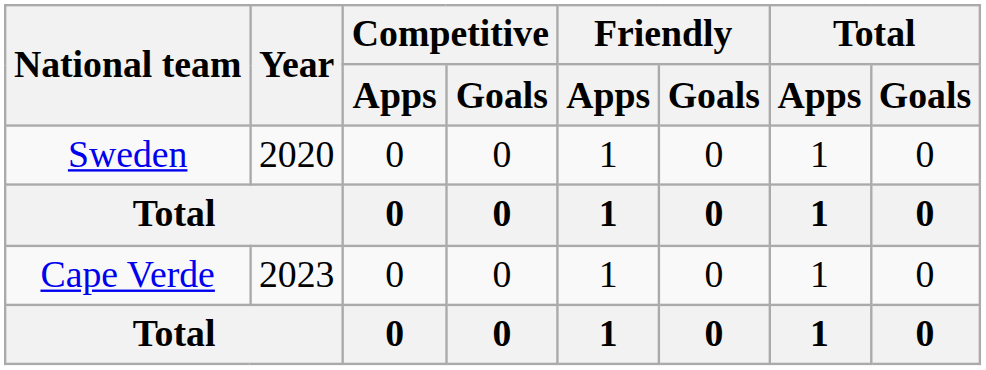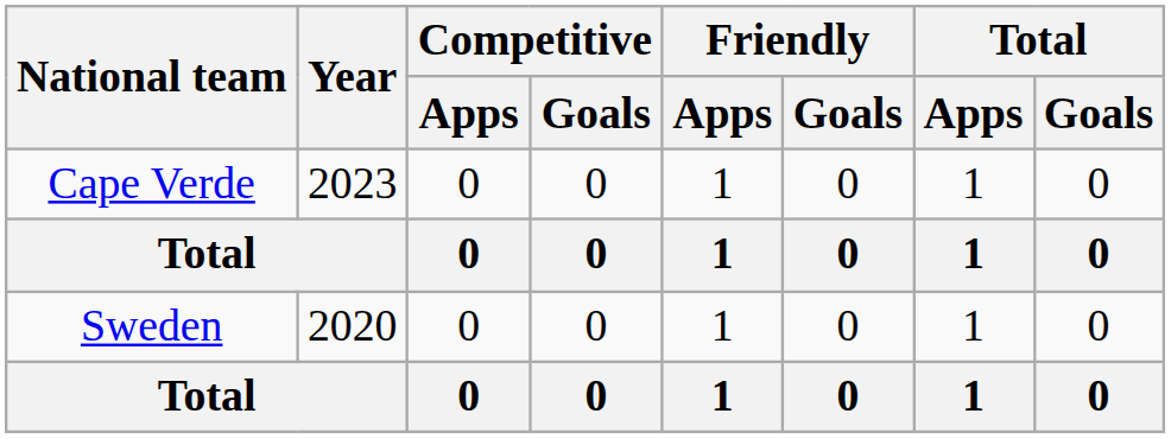 <table class="wikitable" style="text-align:center">
 <tr>
 <th rowspan="2">National team</th>
 <th rowspan="2">Year</th>
 <th colspan="2">Competitive</th>
 <th colspan="2">Friendly</th>
 <th colspan="2">Total</th>
 </tr>
 <tr>
 <th>Apps</th>
 <th>Goals</th>
 <th>Apps</th>
 <th>Goals</th>
 <th>Apps</th>
 <th>Goals</th>
+</tr>
+<tr>
+<td rowspan=1><a href='#'>Cape Verde</a></td>
+<td>2023</td>
+<td>0</td>
+<td>0</td>
+<td>1</td>
+<td>0</td>
+<td>1</td>
+<td>0</td>
+</tr>
+<tr>
+<th colspan=2>Total</th>
+<th>0</th>
+<th>0</th>
+<th>1</th>
+<th>0</th>
+<th>1</th>
+<th>0</th>
 </tr>
 <tr>
 <td rowspan=1><a href='#'>Sweden</a></td>
 <td>2020</td>
 <td>0</td>
 <td>0</td>
 <td>1</td>
 <td>0</td>
 <td>1</td>
 <td>0</td>
 </tr>
 <tr>
 <th colspan=2>Total</th>
 <th>0</th>
 <th>0</th>
 <th>1</th>
 <th>0</th>
 <th>1</th>
 <th>0</th>
 </tr>
-<tr>
-<td rowspan=1><a href='#'>Cape Verde</a></td>
-<td>2023</td>
-<td>0</td>
-<td>0</td>
-<td>1</td>
-<td>0</td>
-<td>1</td>
-<td>0</td>
-</tr>
-<tr>
-<th colspan=2>Total</th>
-<th>0</th>
-<th>0</th>
-<th>1</th>
-<th>0</th>
-<th>1</th>
-<th>0</th>
-</tr>
 </table>
